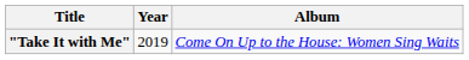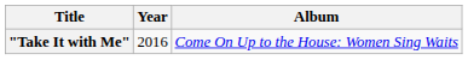 <table class="wikitable plainrowheaders" style="text-align:center;">
 <tr>
 <th>Title</th>
 <th>Year</th>
 <th>Album</th>
 </tr>
 <tr>
 <th scope="row">"Take It with Me"</th>
-<td>2019</td>
+<td>2016</td>
 <td><em><a href='#'>Come On Up to the House: Women Sing Waits</a></em></td>
 </tr>
 </table>
